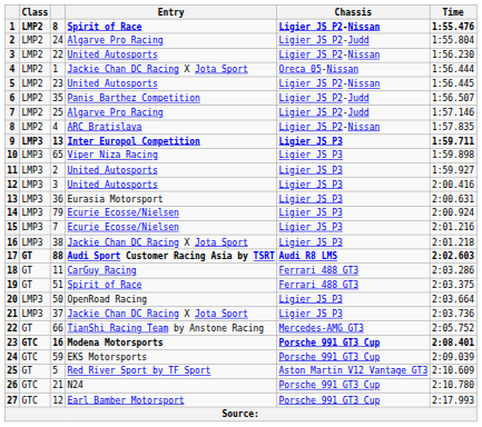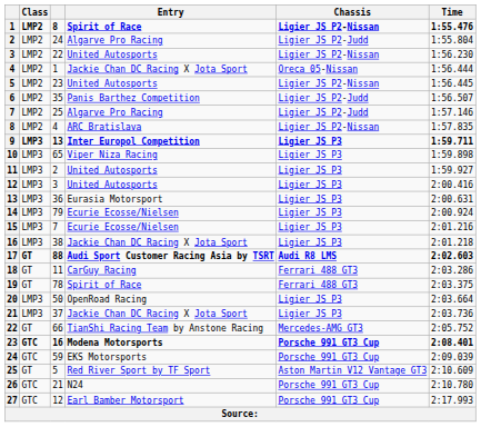 <table class="wikitable">
 <tr>
 <th></th>
 <th>Class</th>
 <th></th>
 <th>Entry</th>
 <th>Chassis</th>
 <th>Time</th>
 </tr>
 <tr>
 <th>1</th>
 <td><strong>LMP2</strong></td>
 <td><strong>8</strong></td>
 <td><strong> <a href='#'>Spirit of Race</a></strong></td>
 <td><strong><a href='#'>Ligier JS P2</a>-<a href='#'>Nissan</a></strong></td>
 <td><strong>1:55.476</strong></td>
 </tr>
 <tr>
 <th>2</th>
 <td>LMP2</td>
 <td>24</td>
 <td> <a href='#'>Algarve Pro Racing</a></td>
 <td><a href='#'>Ligier JS P2</a>-<a href='#'>Judd</a></td>
 <td>1:55.804</td>
 </tr>
 <tr>
 <th>3</th>
 <td>LMP2</td>
 <td>22</td>
 <td> <a href='#'>United Autosports</a></td>
 <td><a href='#'>Ligier JS P2</a>-<a href='#'>Nissan</a></td>
 <td>1:56.230</td>
 </tr>
 <tr>
 <th>4</th>
 <td>LMP2</td>
 <td>1</td>
 <td> <a href='#'>Jackie Chan DC Racing</a> X <a href='#'>Jota Sport</a></td>
 <td><a href='#'>Oreca 05</a>-<a href='#'>Nissan</a></td>
 <td>1:56.444</td>
 </tr>
 <tr>
 <th>5</th>
 <td>LMP2</td>
 <td>23</td>
 <td> <a href='#'>United Autosports</a></td>
 <td><a href='#'>Ligier JS P2</a>-<a href='#'>Nissan</a></td>
 <td>1:56.445</td>
 </tr>
 <tr>
 <th>6</th>
 <td>LMP2</td>
 <td>35</td>
 <td> <a href='#'>Panis Barthez Competition</a></td>
 <td><a href='#'>Ligier JS P2</a>-<a href='#'>Judd</a></td>
 <td>1:56.507</td>
 </tr>
 <tr>
 <th>7</th>
 <td>LMP2</td>
 <td>25</td>
 <td> <a href='#'>Algarve Pro Racing</a></td>
 <td><a href='#'>Ligier JS P2</a>-<a href='#'>Judd</a></td>
 <td>1:57.146</td>
 </tr>
 <tr>
 <th>8</th>
 <td>LMP2</td>
 <td>4</td>
 <td> <a href='#'>ARC Bratislava</a></td>
 <td><a href='#'>Ligier JS P2</a>-<a href='#'>Nissan</a></td>
 <td>1:57.835</td>
 </tr>
 <tr>
 <th>9</th>
 <td><strong>LMP3</strong></td>
 <td><strong>13</strong></td>
 <td><strong> <a href='#'>Inter Europol Competition</a></strong></td>
 <td><strong><a href='#'>Ligier JS P3</a></strong></td>
 <td><strong>1:59.711</strong></td>
 </tr>
 <tr>
 <th>10</th>
 <td>LMP3</td>
 <td>65</td>
 <td> <a href='#'>Viper Niza Racing</a></td>
 <td><a href='#'>Ligier JS P3</a></td>
 <td>1:59.898</td>
 </tr>
 <tr>
 <th>11</th>
 <td>LMP3</td>
 <td>2</td>
 <td> <a href='#'>United Autosports</a></td>
 <td><a href='#'>Ligier JS P3</a></td>
 <td>1:59.927</td>
 </tr>
 <tr>
 <th>12</th>
 <td>LMP3</td>
 <td>3</td>
 <td> <a href='#'>United Autosports</a></td>
 <td><a href='#'>Ligier JS P3</a></td>
 <td>2:00.416</td>
 </tr>
 <tr>
 <th>13</th>
 <td>LMP3</td>
 <td>36</td>
 <td> Eurasia Motorsport</td>
 <td><a href='#'>Ligier JS P3</a></td>
 <td>2:00.631</td>
 </tr>
 <tr>
 <th>14</th>
 <td>LMP3</td>
 <td>79</td>
 <td> <a href='#'>Ecurie Ecosse/Nielsen</a></td>
 <td><a href='#'>Ligier JS P3</a></td>
 <td>2:00.924</td>
 </tr>
 <tr>
 <th>15</th>
 <td>LMP3</td>
 <td>7</td>
 <td> <a href='#'>Ecurie Ecosse/Nielsen</a></td>
 <td><a href='#'>Ligier JS P3</a></td>
 <td>2:01.216</td>
 </tr>
 <tr>
 <th>16</th>
 <td>LMP3</td>
 <td>38</td>
 <td> <a href='#'>Jackie Chan DC Racing</a> X <a href='#'>Jota Sport</a></td>
 <td><a href='#'>Ligier JS P3</a></td>
 <td>2:01.218</td>
 </tr>
 <tr>
 <th>17</th>
 <td><strong>GT</strong></td>
 <td><strong>88</strong></td>
 <td><strong> <a href='#'>Audi Sport</a> Customer Racing Asia by <a href='#'>TSRT</a></strong></td>
 <td><a href='#'><strong>Audi R8 LMS</strong></a></td>
 <td><strong>2:02.603</strong></td>
 </tr>
 <tr>
 <th>18</th>
 <td>GT</td>
 <td>11</td>
 <td> <a href='#'>CarGuy Racing</a></td>
 <td><a href='#'>Ferrari 488 GT3</a></td>
 <td>2:03.286</td>
 </tr>
 <tr>
 <th>19</th>
 <td>GT</td>
-<td>51</td>
+<td>78</td>
 <td> <a href='#'>Spirit of Race</a></td>
 <td><a href='#'>Ferrari 488 GT3</a></td>
 <td>2:03.375</td>
 </tr>
 <tr>
 <th>20</th>
 <td>LMP3</td>
 <td>50</td>
 <td> OpenRoad Racing</td>
 <td><a href='#'>Ligier JS P3</a></td>
 <td>2:03.664</td>
 </tr>
 <tr>
 <th>21</th>
 <td>LMP3</td>
 <td>37</td>
 <td> <a href='#'>Jackie Chan DC Racing</a> X <a href='#'>Jota Sport</a></td>
 <td><a href='#'>Ligier JS P3</a></td>
 <td>2:03.736</td>
 </tr>
 <tr>
 <th>22</th>
 <td>GT</td>
 <td>66</td>
 <td> <a href='#'>TianShi Racing Team</a> by Anstone Racing</td>
 <td><a href='#'>Mercedes-AMG GT3</a></td>
 <td>2:05.752</td>
 </tr>
 <tr>
 <th>23</th>
 <td><strong>GTC</strong></td>
 <td><strong>16</strong></td>
 <td><strong> Modena Motorsports</strong></td>
 <td><a href='#'><strong>Porsche 991 GT3 Cup</strong></a></td>
 <td><strong>2:08.401</strong></td>
 </tr>
 <tr>
 <th>24</th>
 <td>GTC</td>
 <td>59</td>
 <td> EKS Motorsports</td>
 <td><a href='#'>Porsche 991 GT3 Cup</a></td>
 <td>2:09.039</td>
 </tr>
 <tr>
 <th>25</th>
 <td>GT</td>
 <td>5</td>
 <td> <a href='#'>Red River Sport by TF Sport</a></td>
 <td><a href='#'>Aston Martin V12 Vantage GT3</a></td>
 <td>2:10.609</td>
 </tr>
 <tr>
 <th>26</th>
 <td>GTC</td>
 <td>21</td>
 <td> N24</td>
 <td><a href='#'>Porsche 991 GT3 Cup</a></td>
 <td>2:10.780</td>
 </tr>
 <tr>
 <th>27</th>
 <td>GTC</td>
 <td>12</td>
 <td> <a href='#'>Earl Bamber Motorsport</a></td>
 <td><a href='#'>Porsche 991 GT3 Cup</a></td>
 <td>2:17.993</td>
 </tr>
 <tr>
 <th colspan="6">Source:</th>
 </tr>
 </table>
